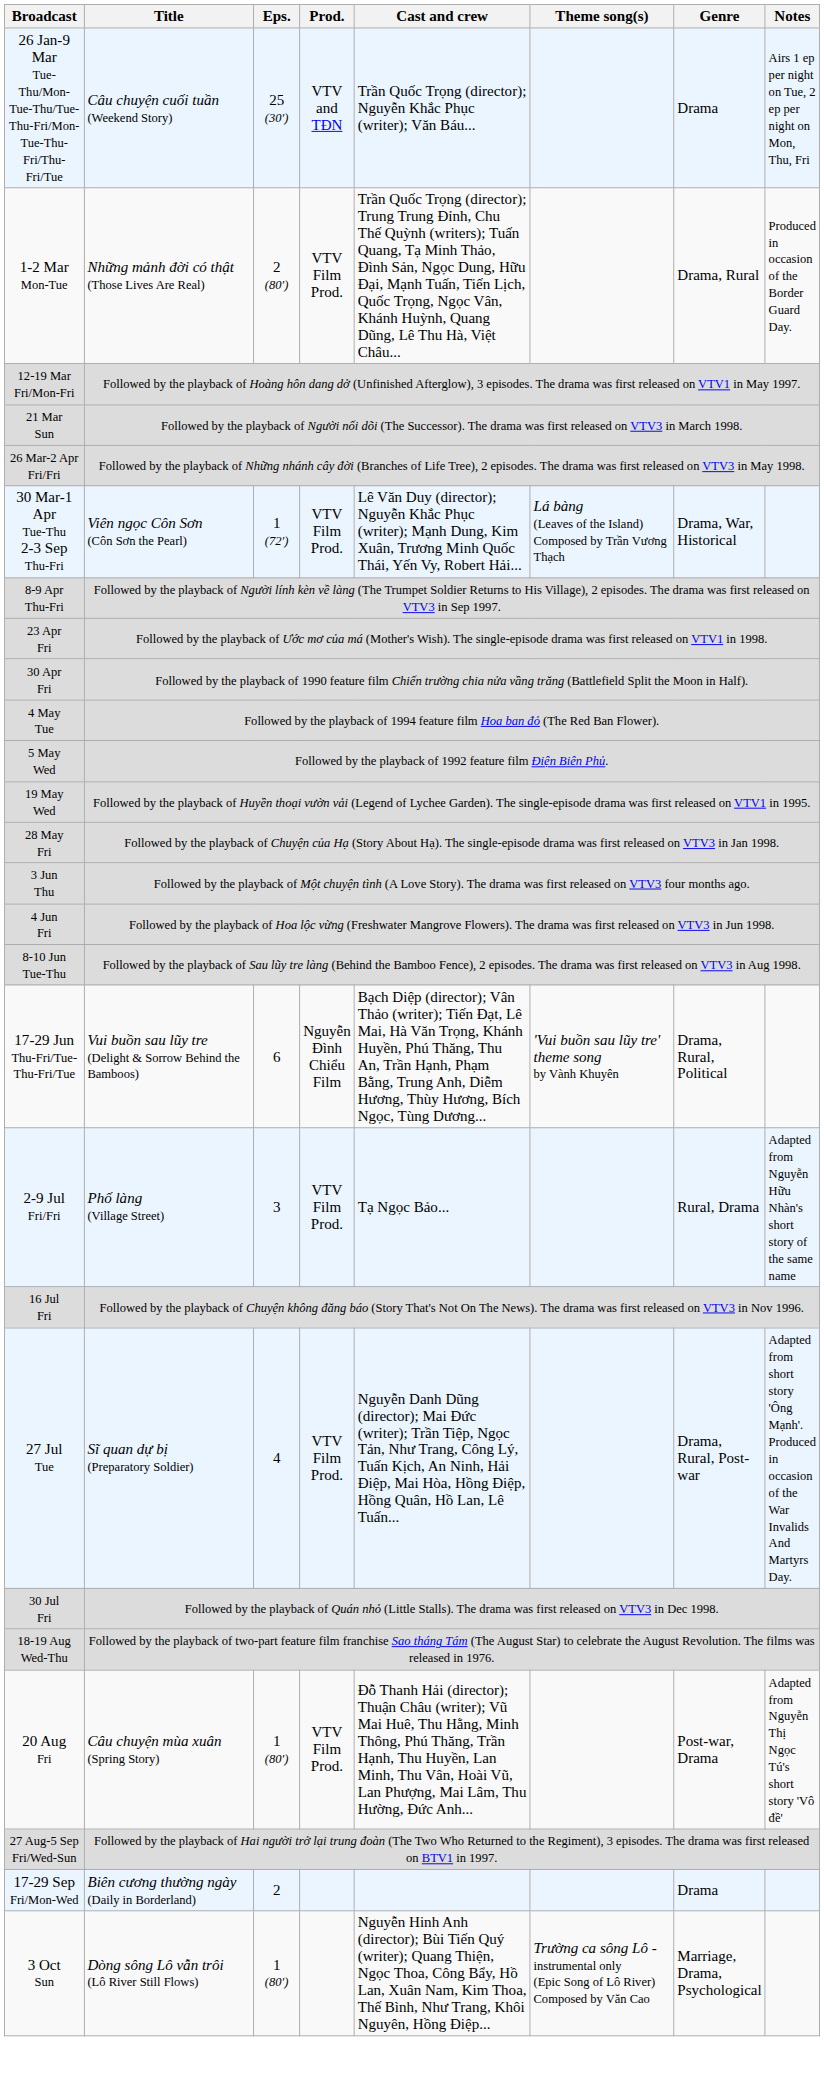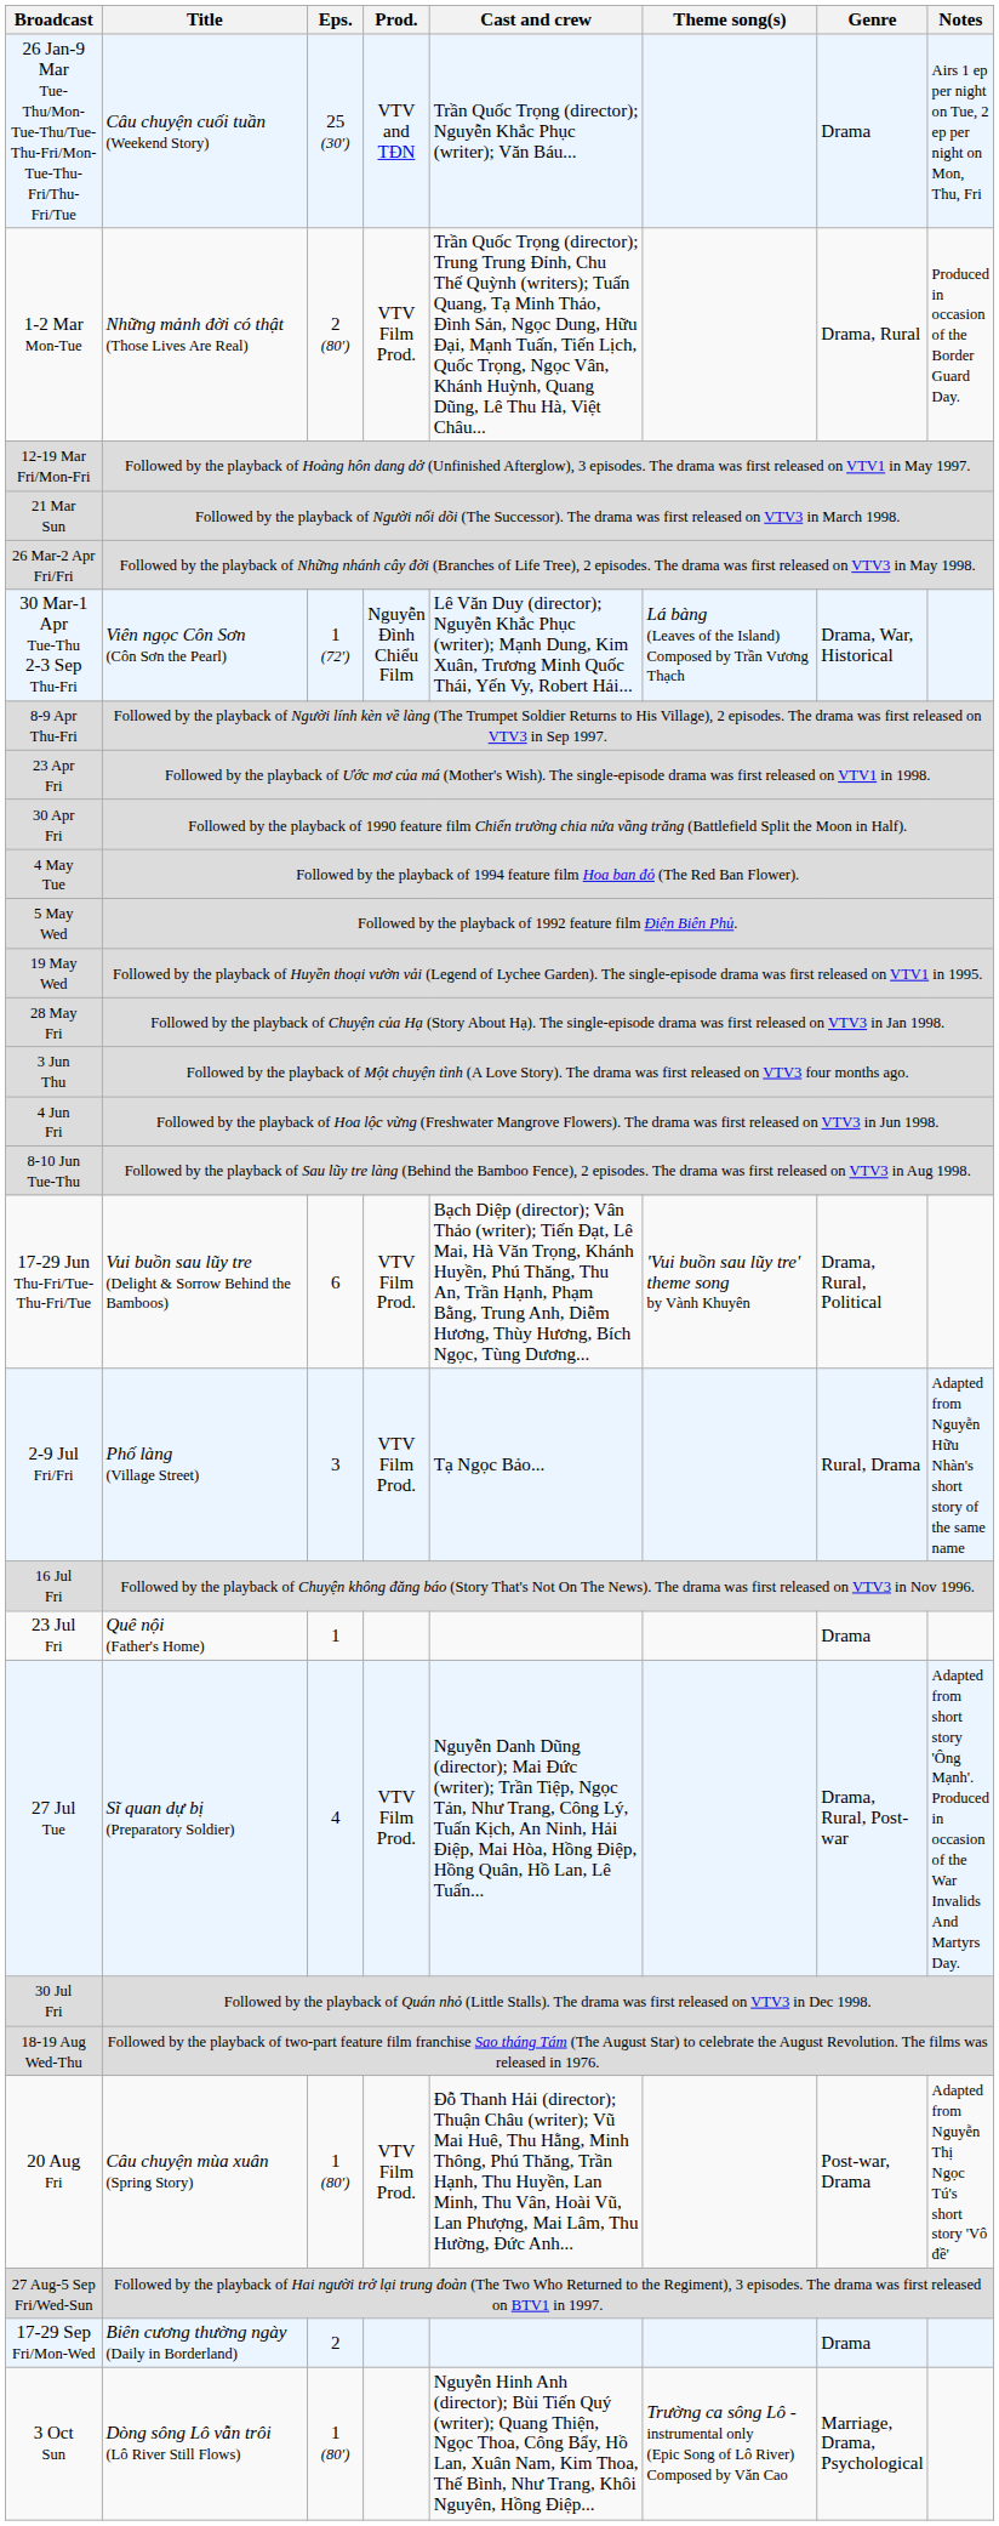 <table class="wikitable sortable">
 <tr>
 <th style="width:10%;">Broadcast</th>
 <th style="width:24%;">Title</th>
 <th style="width:6%;">Eps.</th>
 <th style="width:5%;">Prod.</th>
 <th style="width:25%;">Cast and crew</th>
 <th style="width:20%;">Theme song(s)</th>
 <th style="width:5%;">Genre</th>
 <th style="width:5%;">Notes</th>
 </tr>
 <tr ---- bgcolor="#ebf5ff">
 <td style="text-align:center;">26 Jan-9 Mar<br><small>Tue-Thu/Mon-Tue-Thu/Tue-Thu-Fri/Mon-Tue-Thu-Fri/Thu-Fri/Tue</small><br></td>
 <td><em>Câu chuyện cuối tuần</em> <br><small>(Weekend Story)</small></td>
 <td style="text-align:center;">25<br><small><em>(30′)</em></small></td>
 <td style="text-align:center;">VTV<br>and<br><a href='#'>TĐN</a></td>
 <td>Trần Quốc Trọng (director); Nguyễn Khắc Phục (writer); Văn Báu...</td>
 <td></td>
 <td>Drama</td>
 <td><small>Airs 1 ep per night on Tue, 2 ep per night on Mon, Thu, Fri</small></td>
 </tr>
 <tr>
 <td style="text-align:center;">1-2 Mar<br><small>Mon-Tue</small> <br></td>
 <td><em>Những mảnh đời có thật</em> <br><small>(Those Lives Are Real)</small></td>
 <td style="text-align:center;">2<br><small><em>(80′)</em></small></td>
 <td style="text-align:center;">VTV Film Prod.</td>
 <td>Trần Quốc Trọng (director); Trung Trung Đỉnh, Chu Thế Quỳnh (writers); Tuấn Quang, Tạ Minh Thảo, Đình Sản, Ngọc Dung, Hữu Đại, Mạnh Tuấn, Tiến Lịch, Quốc Trọng, Ngọc Vân, Khánh Huỳnh, Quang Dũng, Lê Thu Hà, Việt Châu...</td>
 <td></td>
 <td>Drama, Rural</td>
 <td><small>Produced in occasion of the Border Guard Day.</small></td>
 </tr>
 <tr ---- bgcolor="#DCDCDC">
 <td style="text-align:center;"><small>12-19 Mar</small><br><small>Fri/Mon-Fri</small></td>
 <td colspan="7" align=center><small>Followed by the playback of <em>Hoàng hôn dang dở</em> (Unfinished Afterglow), 3 episodes. The drama was first released on <a href='#'>VTV1</a> in May 1997.</small></td>
 </tr>
 <tr ---- bgcolor="#DCDCDC">
 <td style="text-align:center;"><small>21 Mar</small><br><small>Sun</small></td>
 <td colspan="7" align=center><small>Followed by the playback of <em>Người nối dõi</em> (The Successor). The drama was first released on <a href='#'>VTV3</a> in March 1998.</small></td>
 </tr>
 <tr ---- bgcolor="#DCDCDC">
 <td style="text-align:center;"><small>26 Mar-2 Apr</small><br><small>Fri/Fri</small></td>
 <td colspan="7" align=center><small>Followed by the playback of <em>Những nhánh cây đời</em> (Branches of Life Tree), 2 episodes. The drama was first released on <a href='#'>VTV3</a> in May 1998.</small></td>
 </tr>
 <tr ---- bgcolor="#ebf5ff">
 <td style="text-align:center;">30 Mar-1 Apr<br><small>Tue-Thu</small><br>2-3 Sep<br><small>Thu-Fri</small> <br></td>
 <td><em>Viên ngọc Côn Sơn</em> <br><small>(Côn Sơn the Pearl)</small></td>
 <td style="text-align:center;">1<br><small><em>(72′)</em></small></td>
-<td style="text-align:center;">VTV Film Prod.</td>
+<td style="text-align:center;">Nguyễn Đình Chiểu Film</td>
 <td>Lê Văn Duy (director); Nguyễn Khắc Phục (writer); Mạnh Dung, Kim Xuân, Trương Minh Quốc Thái, Yến Vy, Robert Hải...</td>
 <td><em>Lá bàng</em><br><small>(Leaves of the Island)<br>Composed by Trần Vương Thạch</small></td>
 <td>Drama, War, Historical</td>
 <td></td>
 </tr>
 <tr ---- bgcolor="#DCDCDC">
 <td style="text-align:center;"><small>8-9 Apr</small><br><small>Thu-Fri</small></td>
 <td colspan="7" align=center><small>Followed by the playback of <em>Người lính kèn về làng</em> (The Trumpet Soldier Returns to His Village), 2 episodes. The drama was first released on <a href='#'>VTV3</a> in Sep 1997.</small></td>
 </tr>
 <tr ---- bgcolor="#DCDCDC">
 <td style="text-align:center;"><small>23 Apr</small><br><small>Fri</small></td>
 <td colspan="7" align=center><small>Followed by the playback of <em>Ước mơ của má</em> (Mother's Wish). The single-episode drama was first released on <a href='#'>VTV1</a> in 1998.</small></td>
 </tr>
 <tr ---- bgcolor="#DCDCDC">
 <td style="text-align:center;"><small>30 Apr</small><br><small>Fri</small></td>
 <td colspan="7" align=center><small>Followed by the playback of 1990 feature film <em>Chiến trường chia nửa vầng trăng</em> (Battlefield Split the Moon in Half).</small></td>
 </tr>
 <tr ---- bgcolor="#DCDCDC">
 <td style="text-align:center;"><small>4 May</small><br><small>Tue</small></td>
 <td colspan="7" align=center><small>Followed by the playback of 1994 feature film <em><a href='#'>Hoa ban đỏ</a></em> (The Red Ban Flower).</small></td>
 </tr>
 <tr ---- bgcolor="#DCDCDC">
 <td style="text-align:center;"><small>5 May</small><br><small>Wed</small></td>
 <td colspan="7" align=center><small>Followed by the playback of 1992 feature film <em><a href='#'>Điện Biên Phủ</a></em>.</small></td>
 </tr>
 <tr ---- bgcolor="#DCDCDC">
 <td style="text-align:center;"><small>19 May</small><br><small>Wed</small></td>
 <td colspan="7" align=center><small>Followed by the playback of <em>Huyền thoại vườn vải</em> (Legend of Lychee Garden). The single-episode drama was first released on <a href='#'>VTV1</a> in 1995.</small></td>
 </tr>
 <tr ---- bgcolor="#DCDCDC">
 <td style="text-align:center;"><small>28 May</small><br><small>Fri</small></td>
 <td colspan="7" align=center><small>Followed by the playback of <em>Chuyện của Hạ</em> (Story About Hạ). The single-episode drama was first released on <a href='#'>VTV3</a> in Jan 1998.</small></td>
 </tr>
 <tr ---- bgcolor="#DCDCDC">
 <td style="text-align:center;"><small>3 Jun</small><br><small>Thu</small></td>
 <td colspan="7" align=center><small>Followed by the playback of <em>Một chuyện tình</em> (A Love Story). The drama was first released on <a href='#'>VTV3</a> four months ago.</small></td>
 </tr>
 <tr ---- bgcolor="#DCDCDC">
 <td style="text-align:center;"><small>4 Jun</small><br><small>Fri</small></td>
 <td colspan="7" align=center><small>Followed by the playback of <em>Hoa lộc vừng</em> (Freshwater Mangrove Flowers). The drama was first released on <a href='#'>VTV3</a> in Jun 1998.</small></td>
 </tr>
 <tr ---- bgcolor="#DCDCDC">
 <td style="text-align:center;"><small>8-10 Jun</small><br><small>Tue-Thu</small></td>
 <td colspan="7" align=center><small>Followed by the playback of <em>Sau lũy tre làng</em> (Behind the Bamboo Fence), 2 episodes. The drama was first released on <a href='#'>VTV3</a> in Aug 1998.</small></td>
 </tr>
 <tr>
 <td style="text-align:center;">17-29 Jun<br><small>Thu-Fri/Tue-Thu-Fri/Tue</small> <br></td>
 <td><em>Vui buồn sau lũy tre</em> <br><small>(Delight & Sorrow Behind the Bamboos)</small></td>
 <td style="text-align:center;">6</td>
-<td style="text-align:center;">Nguyễn Đình Chiểu Film</td>
+<td style="text-align:center;">VTV Film Prod.</td>
 <td>Bạch Diệp (director); Vân Thảo (writer); Tiến Đạt, Lê Mai, Hà Văn Trọng, Khánh Huyền, Phú Thăng, Thu An, Trần Hạnh, Phạm Bằng, Trung Anh, Diễm Hương, Thùy Hương, Bích Ngọc, Tùng Dương...</td>
 <td><em> 'Vui buồn sau lũy tre' theme song</em><br><small>by Vành Khuyên</small></td>
 <td>Drama, Rural, Political</td>
 <td></td>
 </tr>
 <tr ---- bgcolor="#ebf5ff">
 <td style="text-align:center;">2-9 Jul<br><small>Fri/Fri</small><br></td>
 <td><em>Phố làng</em> <br><small>(Village Street)</small></td>
 <td style="text-align:center;">3</td>
 <td style="text-align:center;">VTV Film Prod.</td>
 <td>Tạ Ngọc Bảo...</td>
 <td></td>
 <td>Rural, Drama</td>
 <td><small>Adapted from Nguyễn Hữu Nhàn's short story of the same name</small></td>
 </tr>
 <tr ---- bgcolor="#DCDCDC">
 <td style="text-align:center;"><small>16 Jul</small><br><small>Fri</small></td>
 <td colspan="7" align=center><small>Followed by the playback of <em>Chuyện không đăng báo</em> (Story That's Not On The News). The drama was first released on <a href='#'>VTV3</a> in Nov 1996.</small></td>
+</tr>
+<tr>
+<td style="text-align:center;">23 Jul<br><small>Fri</small></td>
+<td><em>Quê nội</em> <br><small>(Father's Home)</small></td>
+<td style="text-align:center;">1</td>
+<td style="text-align:center;"></td>
+<td></td>
+<td></td>
+<td>Drama</td>
+<td></td>
 </tr>
 <tr ---- bgcolor="#ebf5ff">
 <td style="text-align:center;">27 Jul<br><small>Tue</small><br></td>
 <td><em>Sĩ quan dự bị</em> <br><small>(Preparatory Soldier)</small></td>
 <td style="text-align:center;">4</td>
 <td style="text-align:center;">VTV Film Prod.</td>
 <td>Nguyễn Danh Dũng (director); Mai Đức (writer); Trần Tiệp, Ngọc Tản, Như Trang, Công Lý, Tuấn Kịch, An Ninh, Hải Điệp, Mai Hòa, Hồng Điệp, Hồng Quân, Hồ Lan, Lê Tuấn...</td>
 <td></td>
 <td>Drama, Rural, Post-war</td>
 <td><small>Adapted from  short story 'Ông Mạnh'. Produced in occasion of the War Invalids And Martyrs Day.</small></td>
 </tr>
 <tr ---- bgcolor="#DCDCDC">
 <td style="text-align:center;"><small>30 Jul</small><br><small>Fri</small></td>
 <td colspan="7" align=center><small>Followed by the playback of <em>Quán nhỏ</em> (Little Stalls). The drama was first released on <a href='#'>VTV3</a> in Dec 1998.</small></td>
 </tr>
 <tr ---- bgcolor="#DCDCDC">
 <td style="text-align:center;"><small>18-19 Aug</small><br><small>Wed-Thu</small></td>
 <td colspan="7" align=center><small>Followed by the playback of two-part feature film franchise <em><a href='#'>Sao tháng Tám</a></em> (The August Star) to celebrate the August Revolution. The films was released in 1976.</small></td>
 </tr>
 <tr>
 <td style="text-align:center;">20 Aug<br><small>Fri</small><br></td>
 <td><em>Câu chuyện mùa xuân</em> <br><small>(Spring Story)</small></td>
 <td style="text-align:center;">1<br><small><em>(80′)</em></small></td>
 <td style="text-align:center;">VTV Film Prod.</td>
 <td>Đỗ Thanh Hải (director); Thuận Châu (writer); Vũ Mai Huê, Thu Hằng, Minh Thông, Phú Thăng, Trần Hạnh, Thu Huyền, Lan Minh, Thu Vân, Hoài Vũ, Lan Phượng, Mai Lâm, Thu Hường, Đức Anh...</td>
 <td></td>
 <td>Post-war, Drama</td>
 <td><small>Adapted from Nguyễn Thị Ngọc Tú's short story 'Vô đề'</small></td>
 </tr>
 <tr ---- bgcolor="#DCDCDC">
 <td style="text-align:center;"><small>27 Aug-5 Sep</small><br><small>Fri/Wed-Sun</small></td>
 <td colspan="7" align=center><small>Followed by the playback of <em>Hai người trở lại trung đoàn</em> (The Two Who Returned to the Regiment), 3 episodes. The drama was first released on <a href='#'>BTV1</a> in 1997.</small></td>
 </tr>
 <tr ---- bgcolor="#ebf5ff">
 <td style="text-align:center;">17-29 Sep<br><small>Fri/Mon-Wed</small></td>
 <td><em>Biên cương thường ngày</em> <br><small>(Daily in Borderland)</small></td>
 <td style="text-align:center;">2</td>
 <td style="text-align:center;"></td>
 <td></td>
 <td></td>
 <td>Drama</td>
 <td></td>
 </tr>
 <tr>
 <td style="text-align:center;">3 Oct<br><small>Sun</small> <br></td>
 <td><em>Dòng sông Lô vẫn trôi</em> <br><small>(Lô River Still Flows)</small></td>
 <td style="text-align:center;">1<br><small><em>(80′)</em></small></td>
 <td style="text-align:center;"></td>
 <td>Nguyễn Hinh Anh (director); Bùi Tiến Quý (writer); Quang Thiện, Ngọc Thoa, Công Bẩy, Hồ Lan, Xuân Nam, Kim Thoa, Thế Bình, Như Trang, Khôi Nguyên, Hồng Điệp...</td>
 <td><em>Trường ca sông Lô</em> - <small>instrumental only</small><br><small>(Epic Song of Lô River)<br>Composed by Văn Cao</small></td>
 <td>Marriage, Drama, Psychological</td>
 <td></td>
 </tr>
 </table>
